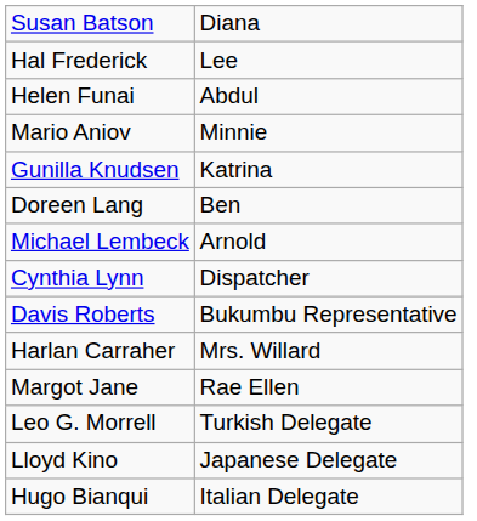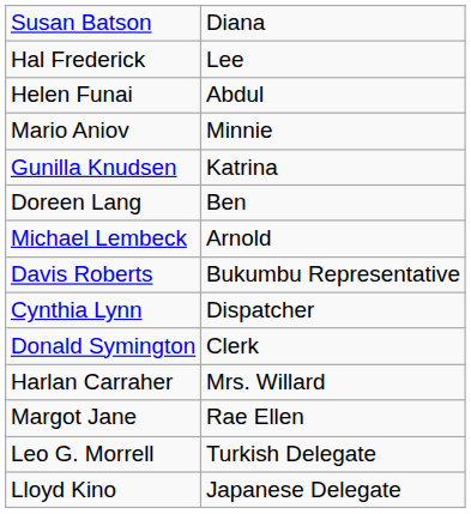 <table class=wikitable>
 <tr>
 <td><a href='#'>Susan Batson</a></td>
 <td>Diana</td>
 </tr>
 <tr>
 <td>Hal Frederick</td>
 <td>Lee</td>
 </tr>
 <tr>
 <td>Helen Funai</td>
 <td>Abdul</td>
 </tr>
 <tr>
 <td>Mario Aniov</td>
 <td>Minnie</td>
 </tr>
 <tr>
 <td><a href='#'>Gunilla Knudsen</a></td>
 <td>Katrina</td>
 </tr>
 <tr>
 <td>Doreen Lang</td>
 <td>Ben</td>
 </tr>
 <tr>
 <td><a href='#'>Michael Lembeck</a></td>
 <td>Arnold</td>
 </tr>
 <tr>
+<td><a href='#'>Davis Roberts</a></td>
+<td>Bukumbu Representative</td>
+</tr>
+<tr>
 <td><a href='#'>Cynthia Lynn</a></td>
 <td>Dispatcher</td>
 </tr>
 <tr>
-<td><a href='#'>Davis Roberts</a></td>
-<td>Bukumbu Representative</td>
+<td><a href='#'>Donald Symington</a></td>
+<td>Clerk</td>
 </tr>
 <tr>
 <td>Harlan Carraher</td>
 <td>Mrs. Willard</td>
 </tr>
 <tr>
 <td>Margot Jane</td>
 <td>Rae Ellen</td>
 </tr>
 <tr>
 <td>Leo G. Morrell</td>
 <td>Turkish Delegate</td>
 </tr>
 <tr>
 <td>Lloyd Kino</td>
 <td>Japanese Delegate</td>
 </tr>
-<tr>
-<td>Hugo Bianqui</td>
-<td>Italian Delegate</td>
-</tr>
 </table>
